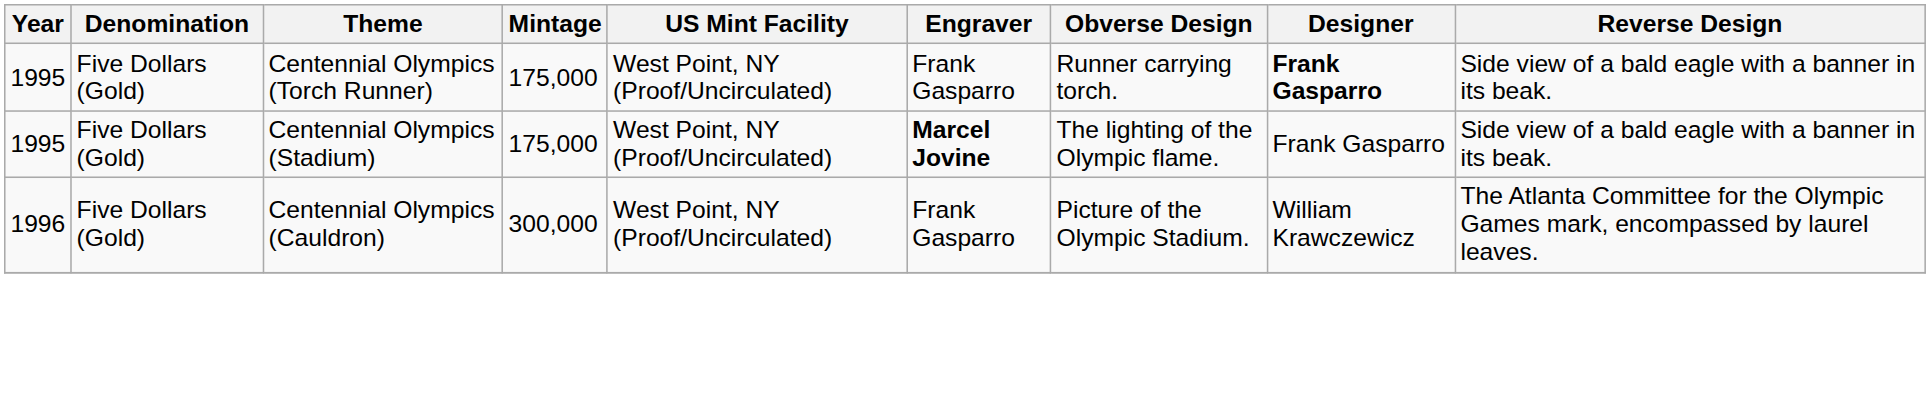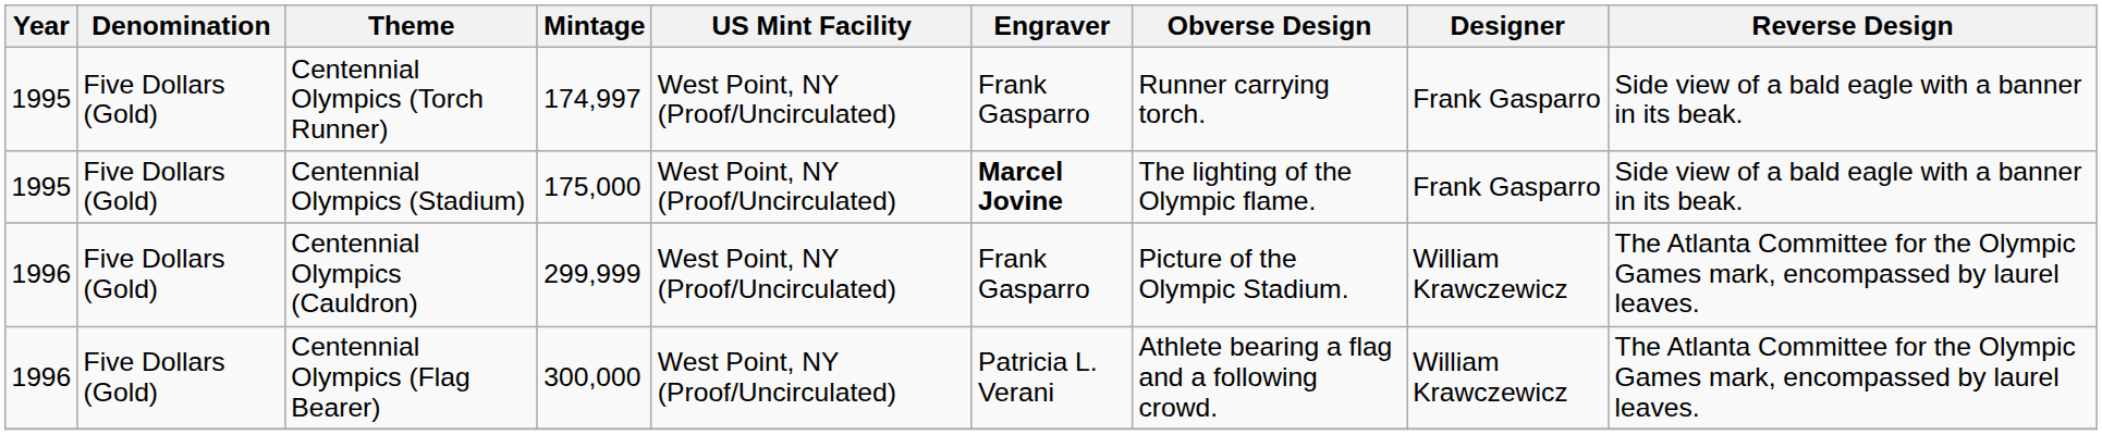 <table class="wikitable">
 <tr>
 <th>Year</th>
 <th>Denomination</th>
 <th>Theme</th>
 <th>Mintage</th>
 <th>US Mint Facility</th>
 <th>Engraver</th>
 <th>Obverse Design</th>
 <th>Designer</th>
 <th>Reverse Design</th>
 </tr>
 <tr>
 <td>1995</td>
 <td>Five Dollars (Gold)</td>
 <td>Centennial Olympics (Torch Runner)</td>
-<td>175,000</td>
+<td>174,997</td>
 <td>West Point, NY (Proof/Uncirculated)</td>
 <td>Frank Gasparro</td>
 <td>Runner carrying torch.</td>
-<td><strong>Frank Gasparro</strong></td>
+<td>Frank Gasparro</td>
 <td>Side view of a bald eagle with a banner in its beak.</td>
 </tr>
 <tr>
 <td>1995</td>
 <td>Five Dollars (Gold)</td>
 <td>Centennial Olympics (Stadium)</td>
 <td>175,000</td>
 <td>West Point, NY (Proof/Uncirculated)</td>
 <td><strong>Marcel Jovine</strong></td>
 <td>The lighting of the Olympic flame.</td>
 <td>Frank Gasparro</td>
 <td>Side view of a bald eagle with a banner in its beak.</td>
 </tr>
 <tr>
 <td>1996</td>
 <td>Five Dollars (Gold)</td>
 <td>Centennial Olympics (Cauldron)</td>
-<td>300,000</td>
+<td>299,999</td>
 <td>West Point, NY (Proof/Uncirculated)</td>
 <td>Frank Gasparro</td>
 <td>Picture of the Olympic Stadium.</td>
 <td>William Krawczewicz</td>
 <td>The Atlanta Committee for the Olympic Games mark, encompassed by laurel leaves.</td>
 </tr>
 <tr>
+<td>1996</td>
+<td>Five Dollars (Gold)</td>
+<td>Centennial Olympics (Flag Bearer)</td>
+<td>300,000</td>
+<td>West Point, NY (Proof/Uncirculated)</td>
+<td>Patricia L. Verani</td>
+<td>Athlete bearing a flag and a following crowd.</td>
+<td>William Krawczewicz</td>
+<td>The Atlanta Committee for the Olympic Games mark, encompassed by laurel leaves.</td>
+</tr>
+<tr>
 </tr>
 </table>
